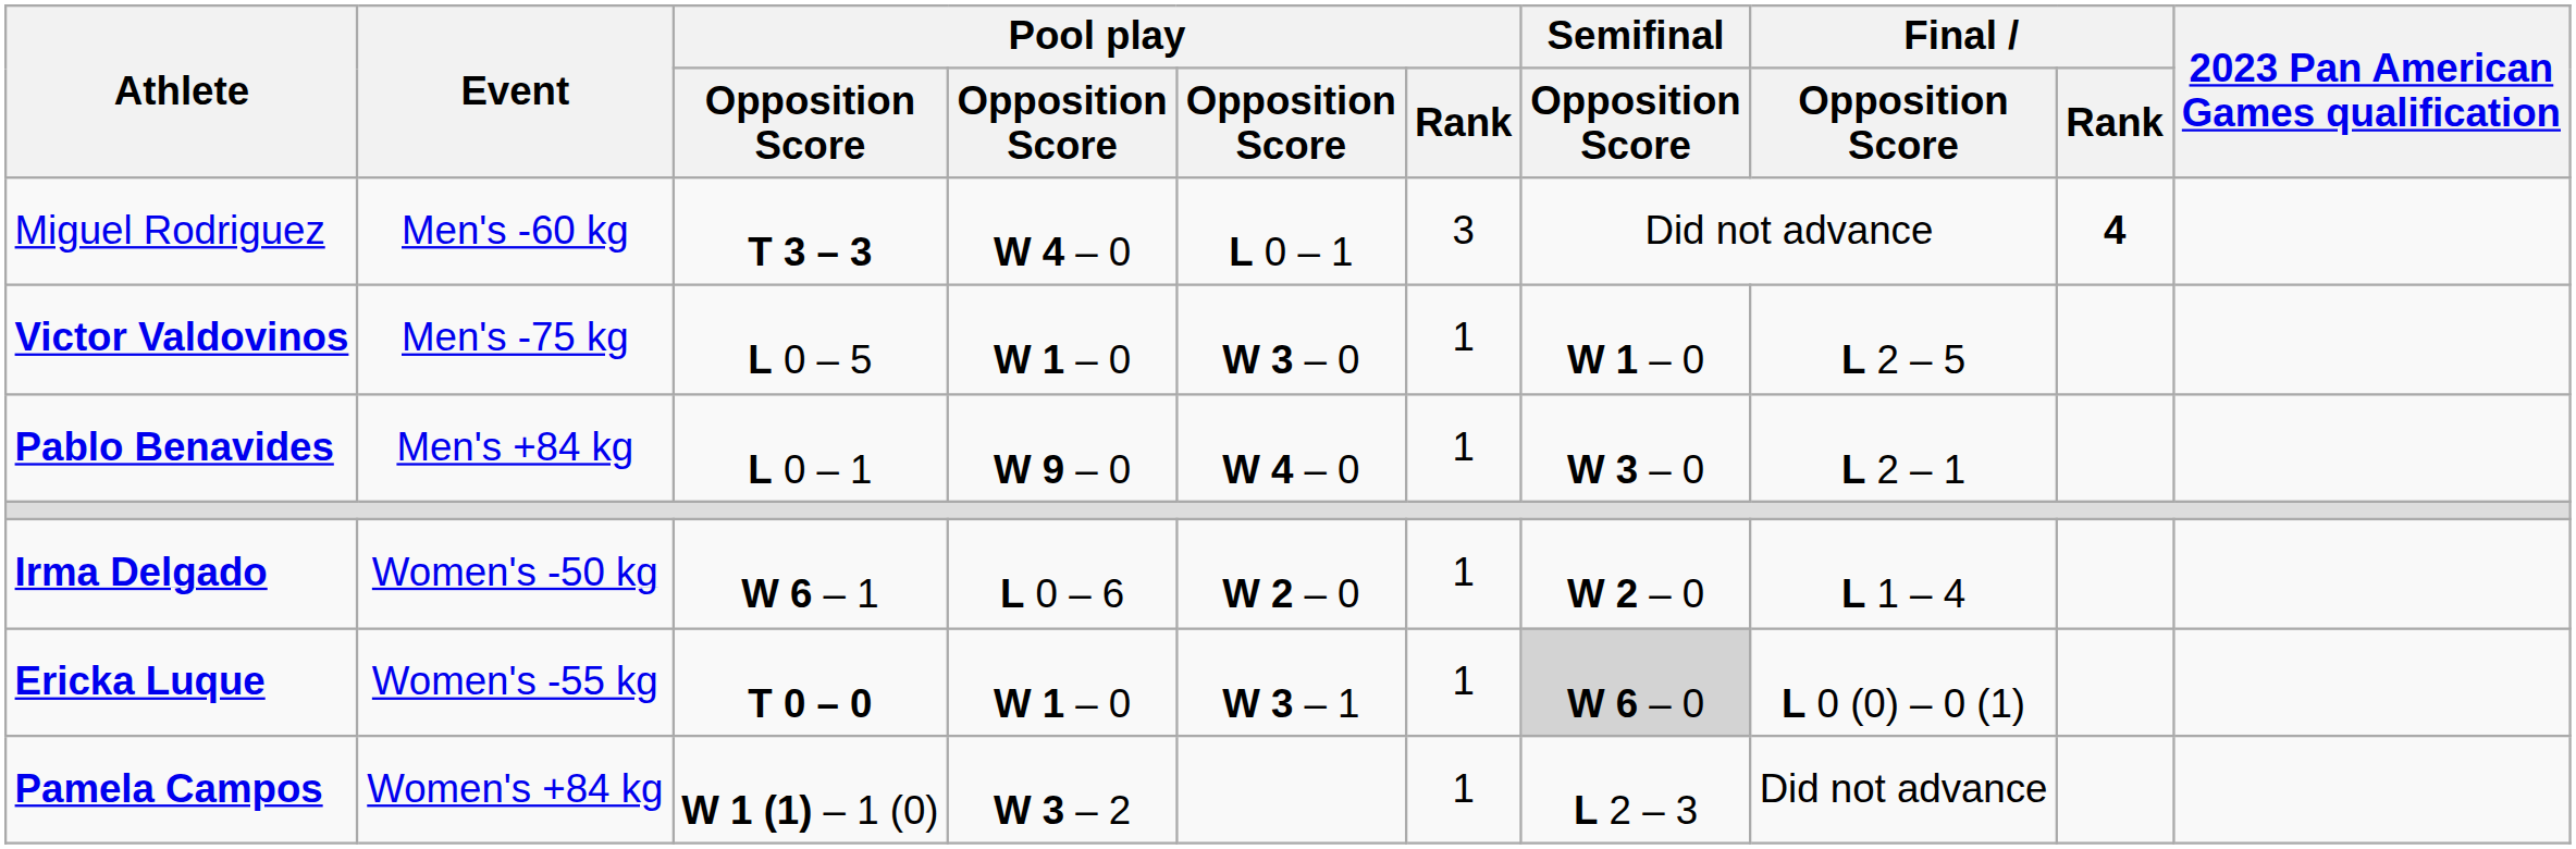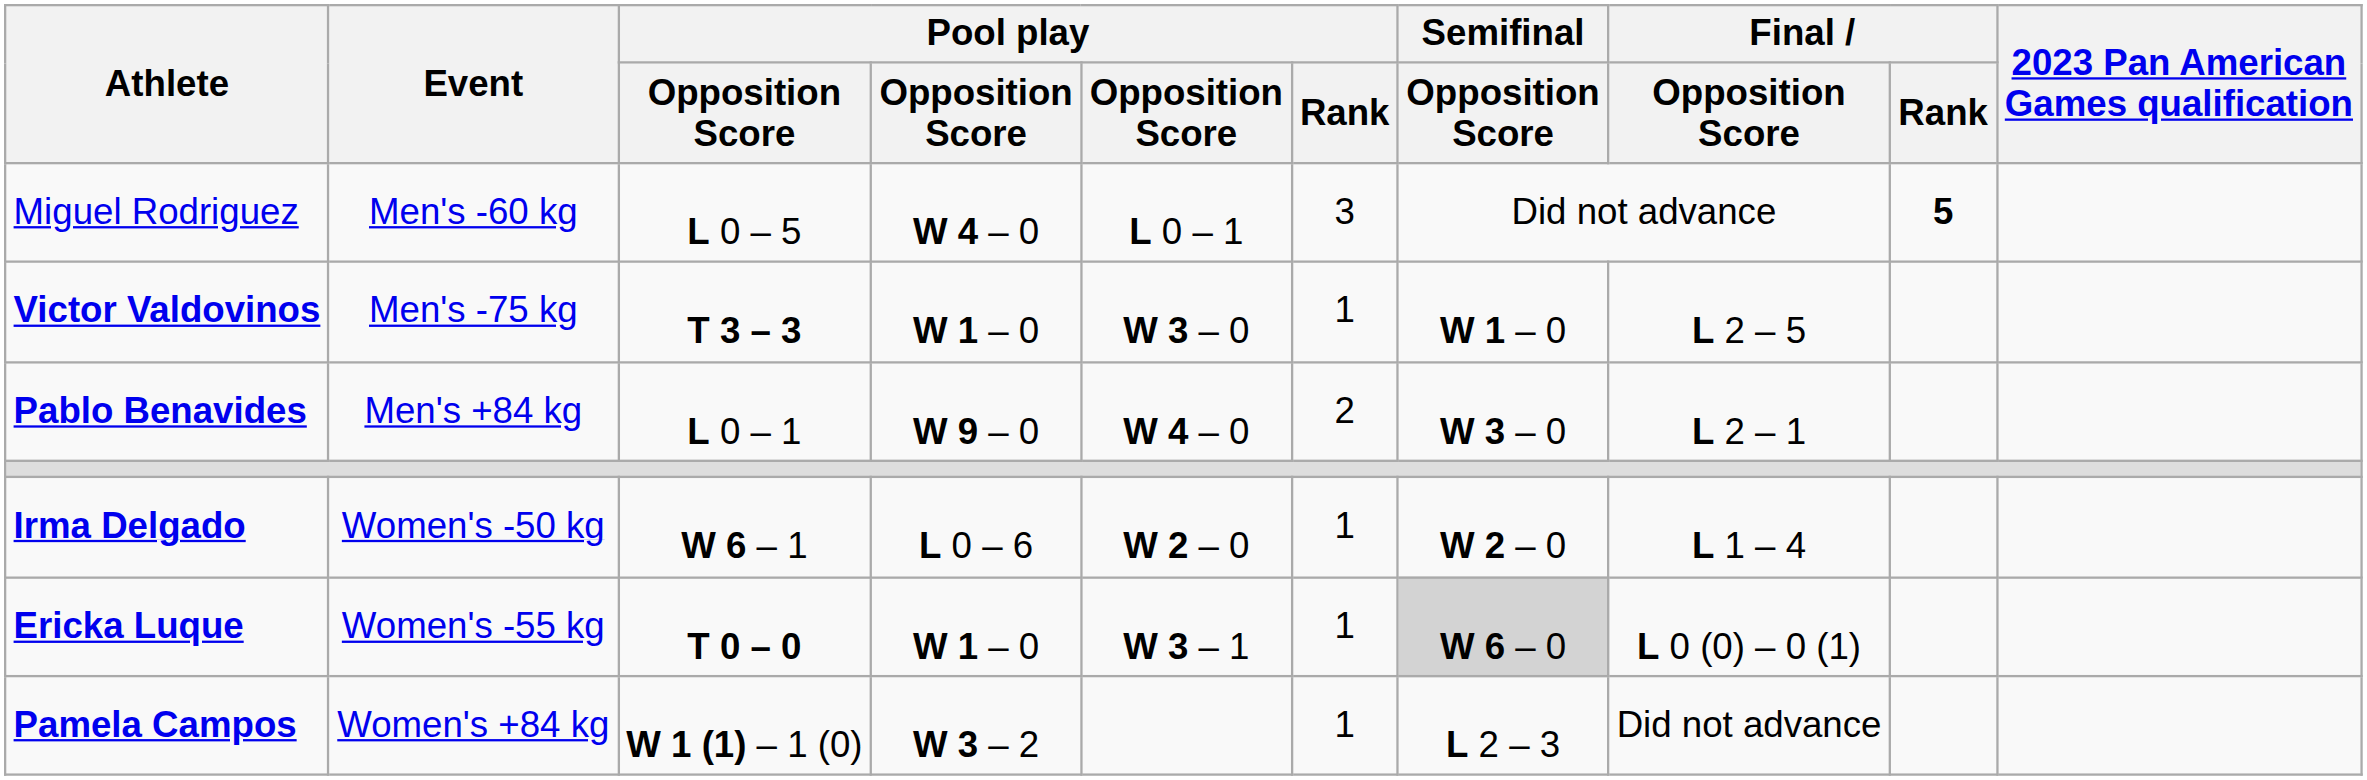 <table class="wikitable">
 <tr>
 <th rowspan="2">Athlete</th>
 <th rowspan="2">Event</th>
 <th colspan="4">Pool play</th>
 <th>Semifinal</th>
 <th colspan="2">Final / </th>
 <th rowspan="2" style="white-space: nowrap;"><a href='#'>2023 Pan American <br> Games qualification</a></th>
 </tr>
 <tr>
 <th>Opposition<br>Score</th>
 <th>Opposition<br>Score</th>
 <th>Opposition<br>Score</th>
 <th>Rank</th>
 <th>Opposition<br>Score</th>
 <th>Opposition<br>Score</th>
 <th>Rank</th>
 </tr>
 <tr align="center">
 <td style="white-space: nowrap;" align="left"><a href='#'>Miguel Rodriguez</a></td>
 <td><a href='#'>Men's -60 kg</a></td>
-<td><br><strong>T</strong> <strong>3 – 3</strong></td>
+<td><br><strong>L</strong> 0 – 5</td>
 <td><br><strong>W</strong> <strong>4</strong> – 0</td>
 <td><br><strong>L</strong> 0 – 1</td>
 <td>3</td>
 <td colspan="2" style="white-space: nowrap;">Did not advance</td>
-<td><strong>4</strong></td>
+<td><strong>5</strong></td>
 <td></td>
 </tr>
 <tr align="center">
 <td style="white-space: nowrap;" align="left"><a href='#'><strong>Victor Valdovinos</strong></a></td>
 <td><a href='#'>Men's -75 kg</a></td>
-<td><br><strong>L</strong> 0 – 5</td>
+<td><br><strong>T</strong> <strong>3 – 3</strong></td>
 <td><br><strong>W</strong> <strong>1</strong> – 0</td>
 <td><br><strong>W</strong> <strong>3</strong> – 0</td>
 <td>1</td>
 <td><br><strong>W</strong> <strong>1</strong> – 0</td>
 <td><br><strong>L</strong> 2 – 5</td>
 <td></td>
 <td></td>
 </tr>
 <tr align="center">
 <td style="white-space: nowrap;" align="left"><a href='#'><strong>Pablo Benavides</strong></a></td>
 <td><a href='#'>Men's +84 kg</a></td>
 <td><br><strong>L</strong> 0 – 1</td>
 <td><br><strong>W</strong> <strong>9</strong> – 0</td>
 <td><br><strong>W</strong> <strong>4</strong> – 0</td>
-<td>1</td>
+<td>2</td>
 <td><br><strong>W</strong> <strong>3</strong> – 0</td>
 <td><br><strong>L</strong> 2 – 1</td>
 <td></td>
 <td></td>
 </tr>
 <tr bgcolor="#ddd">
 <td colspan="10"></td>
 </tr>
 <tr align="center">
 <td style="white-space: nowrap;" align="left"><a href='#'><strong>Irma Delgado</strong></a></td>
 <td><a href='#'>Women's -50 kg</a></td>
 <td><br><strong>W</strong> <strong>6</strong> – 1</td>
 <td><br><strong>L</strong> 0 – 6</td>
 <td><br><strong>W</strong> <strong>2</strong> – 0</td>
 <td>1</td>
 <td><br><strong>W</strong> <strong>2</strong> – 0</td>
 <td><br><strong>L</strong> 1 – 4</td>
 <td></td>
 <td></td>
 </tr>
 <tr align="center">
 <td style="white-space: nowrap;" align="left"><a href='#'><strong>Ericka Luque</strong></a></td>
 <td><a href='#'>Women's -55 kg</a></td>
 <td><br><strong>T</strong> <strong>0 – 0</strong></td>
 <td><br><strong>W</strong> <strong>1</strong> – 0</td>
 <td><br><strong>W</strong> <strong>3</strong> – 1</td>
 <td>1</td>
 <td style="background: lightgrey;"><br><strong>W</strong> <strong>6</strong> – 0</td>
 <td><br><strong>L</strong> 0 (0) – 0 (1)</td>
 <td></td>
 <td></td>
 </tr>
 <tr align="center">
 <td style="white-space: nowrap;" align="left"><a href='#'><strong>Pamela Campos</strong></a></td>
 <td><a href='#'>Women's +84 kg</a></td>
 <td><br><strong>W</strong> <strong>1 (1)</strong> – 1 (0)</td>
 <td><br><strong>W</strong> <strong>3</strong> – 2</td>
 <td></td>
 <td>1</td>
 <td><br><strong>L</strong> 2 – 3</td>
 <td>Did not advance</td>
 <td></td>
 <td></td>
 </tr>
 </table>
